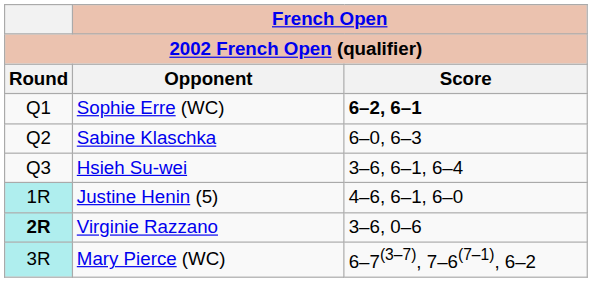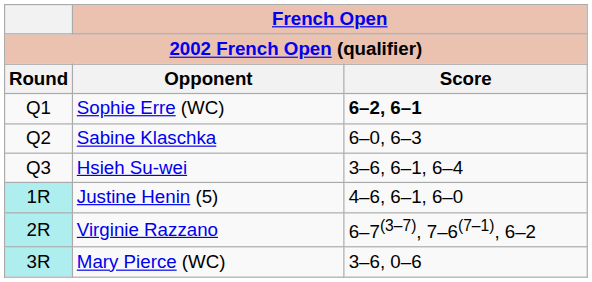 <table class="wikitable collapsible collapsed">
 <tr>
 <th></th>
 <th colspan=2 style="background:#ebc2af;"><a href='#'>French Open</a></th>
 </tr>
 <tr>
 <th colspan=3 style="background:#ebc2af;"><a href='#'>2002 French Open</a> (qualifier)</th>
 </tr>
 <tr>
 <th>Round</th>
 <th width=225>Opponent</th>
 <th width=200>Score</th>
 </tr>
 <tr>
 <td style="text-align:center;">Q1</td>
 <td> <a href='#'>Sophie Erre</a> (WC)</td>
 <td><strong>6–2, 6–1</strong></td>
 </tr>
 <tr>
 <td style="text-align:center;">Q2</td>
 <td> <a href='#'>Sabine Klaschka</a></td>
 <td>6–0, 6–3</td>
 </tr>
 <tr>
 <td style="text-align:center;">Q3</td>
 <td> <a href='#'>Hsieh Su-wei</a></td>
 <td>3–6, 6–1, 6–4</td>
 </tr>
 <tr>
 <td style="text-align:center; background:#afeeee;">1R</td>
 <td> <a href='#'>Justine Henin</a> (5)</td>
 <td>4–6, 6–1, 6–0</td>
 </tr>
 <tr>
-<td style="text-align:center; background:#afeeee;"><strong>2R</strong></td>
+<td style="text-align:center; background:#afeeee;">2R</td>
 <td> <a href='#'>Virginie Razzano</a></td>
-<td>3–6, 0–6</td>
+<td>6–7<sup>(3–7)</sup>, 7–6<sup>(7–1)</sup>, 6–2</td>
 </tr>
 <tr>
 <td style="text-align:center; background:#afeeee;">3R</td>
 <td> <a href='#'>Mary Pierce</a> (WC)</td>
-<td>6–7<sup>(3–7)</sup>, 7–6<sup>(7–1)</sup>, 6–2</td>
+<td>3–6, 0–6</td>
 </tr>
 </table>
